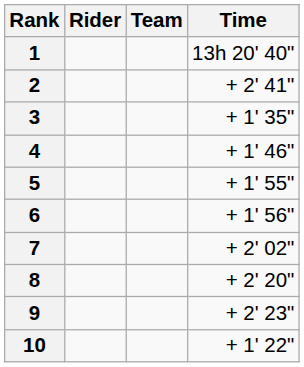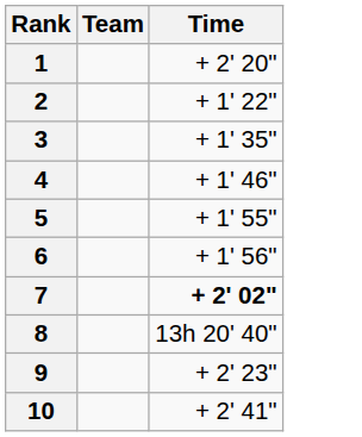 <table class="wikitable" margin-bottom:0;">
 <tr>
 <th scope="col">Rank</th>
-<th scope="col">Rider</th>
 <th scope="col">Team</th>
 <th scope="col">Time</th>
 </tr>
 <tr>
 <th scope="row">1</th>
-<td> </td>
 <td></td>
-<td align="right">13h 20' 40"</td>
+<td align="right">+ 2' 20"</td>
 </tr>
 <tr>
 <th scope="row">2</th>
 <td></td>
-<td></td>
-<td align="right">+ 2' 41"</td>
+<td align="right">+ 1' 22"</td>
 </tr>
 <tr>
 <th scope="row">3</th>
-<td></td>
 <td></td>
 <td align="right">+ 1' 35"</td>
 </tr>
 <tr>
 <th scope="row">4</th>
 <td></td>
-<td></td>
 <td align="right">+ 1' 46"</td>
 </tr>
 <tr>
 <th scope="row">5</th>
-<td></td>
 <td></td>
 <td align="right">+ 1' 55"</td>
 </tr>
 <tr>
 <th scope="row">6</th>
 <td></td>
-<td></td>
 <td align="right">+ 1' 56"</td>
 </tr>
 <tr>
 <th scope="row">7</th>
 <td></td>
-<td></td>
-<td align="right">+ 2' 02"</td>
+<td align="right"><strong>+ 2' 02"</strong></td>
 </tr>
 <tr>
 <th scope="row">8</th>
 <td></td>
-<td></td>
-<td align="right">+ 2' 20"</td>
+<td align="right">13h 20' 40"</td>
 </tr>
 <tr>
 <th scope="row">9</th>
-<td></td>
 <td></td>
 <td align="right">+ 2' 23"</td>
 </tr>
 <tr>
 <th scope="row">10</th>
 <td></td>
-<td></td>
-<td align="right">+ 1' 22"</td>
+<td align="right">+ 2' 41"</td>
 </tr>
 </table>
